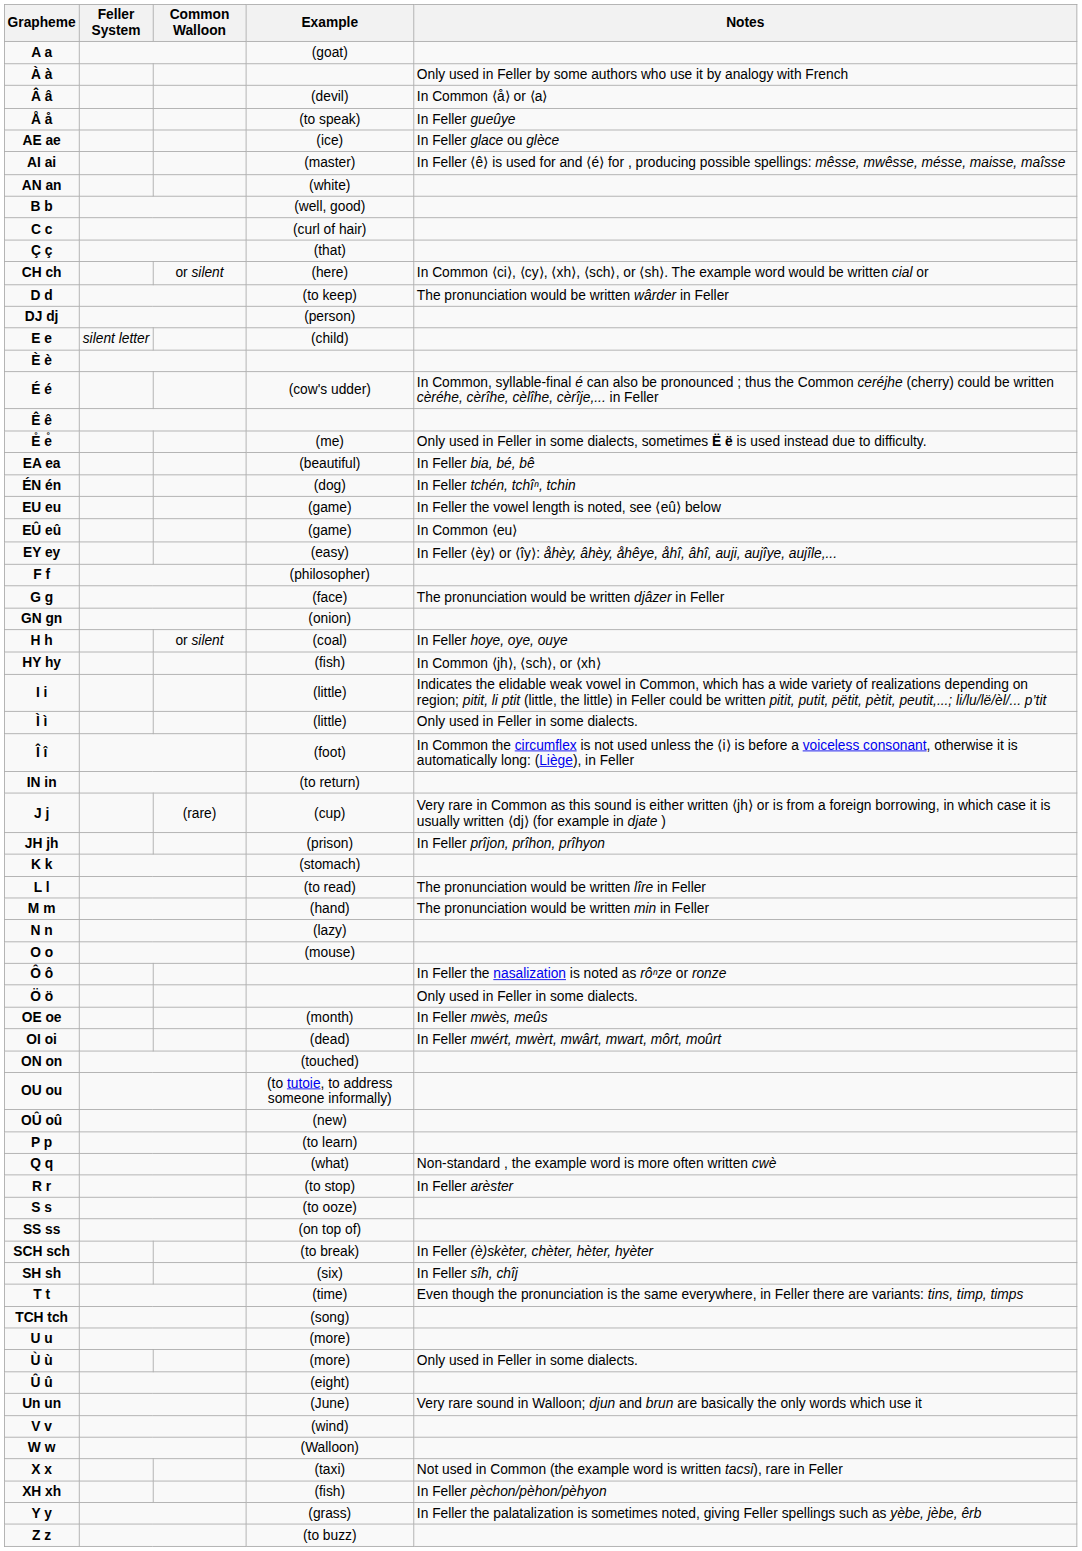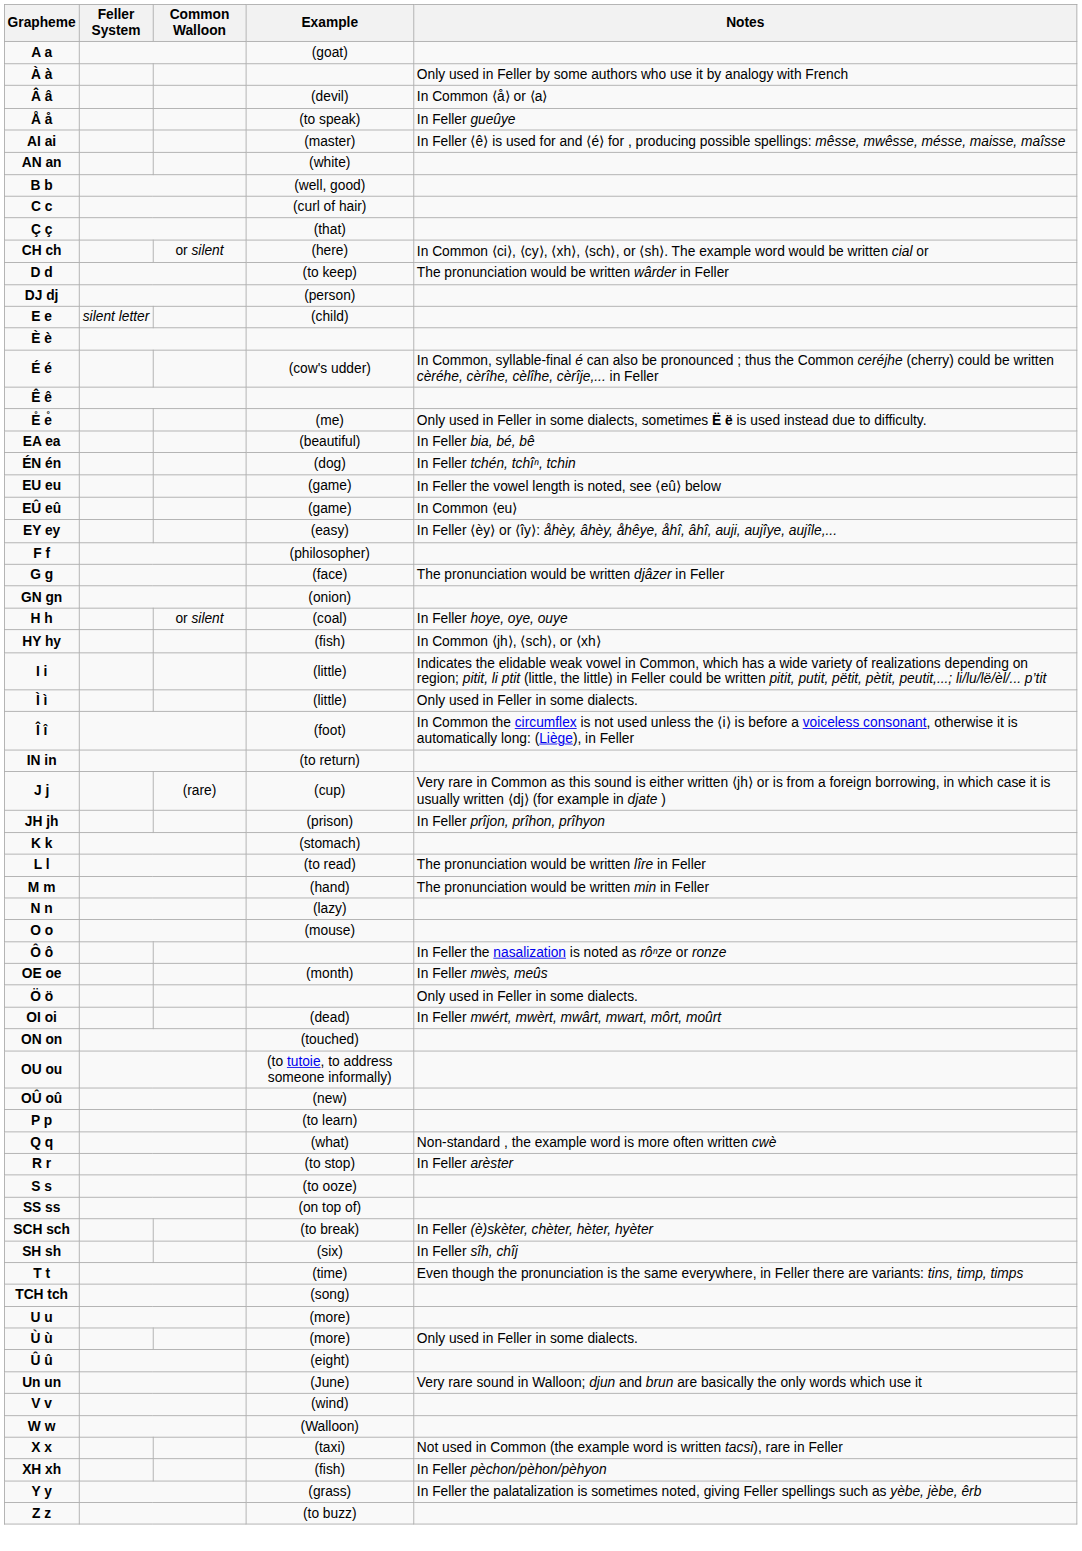 <table class="wikitable" style="text-align: center">
 <tr>
 <th>Grapheme</th>
 <th>Feller System</th>
 <th>Common Walloon</th>
 <th>Example</th>
 <th>Notes</th>
 </tr>
 <tr>
 <td><strong>A a</strong></td>
 <td colspan="2"></td>
 <td>  (goat)</td>
 <td></td>
 </tr>
 <tr>
 <td><strong>À à</strong></td>
 <td></td>
 <td></td>
 <td> </td>
 <td style="text-align:left;">Only used in Feller by some authors who use it by analogy with French</td>
 </tr>
 <tr>
 <td><strong>Â â</strong></td>
 <td></td>
 <td></td>
 <td>  (devil)</td>
 <td style="text-align:left;">In Common ⟨å⟩ or ⟨a⟩</td>
 </tr>
 <tr>
 <td><strong>Å å</strong></td>
 <td></td>
 <td></td>
 <td>  (to speak)</td>
 <td style="text-align:left;">In Feller <em>gueûye</em></td>
-</tr>
-<tr>
-<td><strong>AE ae</strong></td>
-<td></td>
-<td></td>
-<td>  (ice)</td>
-<td style="text-align:left;">In Feller <em>glace</em> ou <em>glèce</em></td>
 </tr>
 <tr>
 <td><strong>AI ai</strong></td>
 <td></td>
 <td></td>
 <td>  (master)</td>
 <td style="text-align:left;">In Feller ⟨ê⟩ is used for  and ⟨é⟩ for , producing possible spellings: <em>mêsse, mwêsse, mésse, maisse, maîsse</em></td>
 </tr>
 <tr>
 <td><strong>AN an</strong></td>
 <td></td>
 <td></td>
 <td>  (white)</td>
 <td></td>
 </tr>
 <tr>
 <td><strong>B b</strong></td>
 <td colspan="2"></td>
 <td>  (well, good)</td>
 <td></td>
 </tr>
 <tr>
 <td><strong>C c</strong></td>
 <td colspan="2"></td>
 <td>  (curl of hair)</td>
 <td></td>
 </tr>
 <tr>
 <td><strong>Ç ç</strong></td>
 <td colspan="2"></td>
 <td>  (that)</td>
 </tr>
 <tr>
 <td><strong>CH ch</strong></td>
 <td></td>
 <td> or <em>silent</em></td>
 <td>  (here)</td>
 <td style="text-align:left;">In Common ⟨ci⟩, ⟨cy⟩, ⟨xh⟩, ⟨sch⟩, or ⟨sh⟩. The example word would be written <em>cial</em>  or </td>
 </tr>
 <tr>
 <td><strong>D d</strong></td>
 <td colspan="2"></td>
 <td>  (to keep)</td>
 <td style="text-align:left;">The pronunciation  would be written <em>wârder</em> in Feller</td>
 </tr>
 <tr>
 <td><strong>DJ dj</strong></td>
 <td colspan="2"></td>
 <td>  (person)</td>
 <td></td>
 </tr>
 <tr>
 <td><strong>E e</strong></td>
 <td><em>silent letter</em></td>
 <td></td>
 <td>  (child)</td>
 <td></td>
 </tr>
 <tr>
 <td><strong>È è</strong></td>
 <td colspan="2"></td>
 <td></td>
 </tr>
 <tr>
 <td><strong>É é</strong></td>
 <td></td>
 <td></td>
 <td>  (cow's udder)</td>
 <td style="text-align:left;">In Common, syllable-final <em>é</em> can also be pronounced ; thus the Common <em>ceréjhe</em> (cherry) could be written <em>cèréhe, cèrîhe, cèlîhe, cèrîje,...</em> in Feller</td>
 </tr>
 <tr>
 <td><strong>Ê ê</strong></td>
 <td colspan="2"></td>
 <td></td>
 </tr>
 <tr>
 <td><strong>E̊ e̊</strong></td>
 <td></td>
 <td></td>
 <td>  (me)</td>
 <td style="text-align:left;">Only used in Feller in some dialects, sometimes <strong>Ë ë</strong> is used instead due to difficulty.</td>
 </tr>
 <tr>
 <td><strong>EA ea</strong></td>
 <td></td>
 <td></td>
 <td>  (beautiful)</td>
 <td style="text-align:left;">In Feller <em>bia, bé, bê</em></td>
 </tr>
 <tr>
 <td><strong>ÉN én</strong></td>
 <td></td>
 <td></td>
 <td>  (dog)</td>
 <td style="text-align:left;">In Feller <em>tchén, tchîⁿ, tchin</em></td>
 </tr>
 <tr>
 <td><strong>EU eu</strong></td>
 <td></td>
 <td></td>
 <td>  (game)</td>
 <td style="text-align:left;">In Feller the vowel length is noted, see ⟨eû⟩ below</td>
 </tr>
 <tr>
 <td><strong>EÛ eû</strong></td>
 <td></td>
 <td></td>
 <td>  (game)</td>
 <td style="text-align:left;">In Common ⟨eu⟩</td>
 </tr>
 <tr>
 <td><strong>EY ey</strong></td>
 <td></td>
 <td></td>
 <td>  (easy)</td>
 <td style="text-align:left;">In Feller ⟨èy⟩ or ⟨îy⟩: <em>åhèy, âhèy, åhêye, åhî, âhî, auji, aujîye, aujîle,...</em></td>
 </tr>
 <tr>
 <td><strong>F f</strong></td>
 <td colspan="2"></td>
 <td>  (philosopher)</td>
 <td></td>
 </tr>
 <tr>
 <td><strong>G g</strong></td>
 <td colspan="2"></td>
 <td>  (face)</td>
 <td style="text-align:left;">The pronunciation  would be written <em>djâzer</em> in Feller</td>
 </tr>
 <tr>
 <td><strong>GN gn</strong></td>
 <td colspan="2"></td>
 <td>  (onion)</td>
 <td></td>
 </tr>
 <tr>
 <td><strong>H h</strong></td>
 <td></td>
 <td> or <em>silent</em></td>
 <td>  (coal)</td>
 <td style="text-align:left;">In Feller <em>hoye, oye, ouye</em></td>
 </tr>
 <tr>
 <td><strong>HY hy</strong></td>
 <td></td>
 <td></td>
 <td>  (fish)</td>
 <td style="text-align:left;">In Common ⟨jh⟩, ⟨sch⟩, or ⟨xh⟩</td>
 </tr>
 <tr>
 <td><strong>I i</strong></td>
 <td></td>
 <td></td>
 <td>  (little)</td>
 <td style="text-align:left;">Indicates the elidable weak vowel in Common, which has a wide variety of realizations depending on region; <em>pitit, li ptit</em> (little, the little) in Feller could be written <em>pitit, putit, pëtit, pètit, peutit,...; li/lu/lë/èl/... p’tit</em></td>
 </tr>
 <tr>
 <td><strong>Ì ì</strong></td>
 <td></td>
 <td></td>
 <td>  (little)</td>
 <td style="text-align:left;">Only used in Feller in some dialects.</td>
 </tr>
 <tr>
 <td><strong>Î î</strong></td>
 <td colspan="2"></td>
 <td>  (foot)</td>
 <td style="text-align:left;">In Common the <a href='#'>circumflex</a> is not used unless the ⟨i⟩ is before a <a href='#'>voiceless consonant</a>, otherwise it is automatically long:   (<a href='#'>Liège</a>), in Feller </td>
 </tr>
 <tr>
 <td><strong>IN in</strong></td>
 <td colspan="2"></td>
 <td>  (to return)</td>
 <td></td>
 </tr>
 <tr>
 <td><strong>J j</strong></td>
 <td></td>
 <td> (rare)</td>
 <td>  (cup)</td>
 <td style="text-align:left;">Very rare in Common as this sound is either written ⟨jh⟩ or is from a foreign borrowing, in which case it is usually written ⟨dj⟩ (for example in <em>djate</em> )</td>
 </tr>
 <tr>
 <td><strong>JH jh</strong></td>
 <td></td>
 <td></td>
 <td>  (prison)</td>
 <td style="text-align:left;">In Feller <em>prîjon, prîhon, prîhyon</em></td>
 </tr>
 <tr>
 <td><strong>K k</strong></td>
 <td colspan="2"></td>
 <td>  (stomach)</td>
 </tr>
 <tr>
 <td><strong>L l</strong></td>
 <td colspan="2"></td>
 <td>  (to read)</td>
 <td style="text-align:left;">The pronunciation  would be written <em>lîre</em> in Feller</td>
 </tr>
 <tr>
 <td><strong>M m</strong></td>
 <td colspan="2"></td>
 <td>  (hand)</td>
 <td style="text-align:left;">The pronunciation  would be written <em>min</em> in Feller</td>
 </tr>
 <tr>
 <td><strong>N n</strong></td>
 <td colspan="2"></td>
 <td>  (lazy)</td>
 <td style="text-align:left;"></td>
 </tr>
 <tr>
 <td><strong>O o</strong></td>
 <td colspan="2"></td>
 <td>  (mouse)</td>
 <td style="text-align:left;"></td>
 </tr>
 <tr>
 <td><strong>Ô ô</strong></td>
 <td></td>
 <td></td>
 <td> </td>
 <td style="text-align:left;">In Feller the <a href='#'>nasalization</a> is noted as <em>rôⁿze</em> or <em>ronze</em></td>
 </tr>
 <tr>
+<td><strong>OE oe</strong></td>
+<td></td>
+<td></td>
+<td>  (month)</td>
+<td style="text-align:left;">In Feller <em>mwès, meûs</em></td>
+</tr>
+<tr>
 <td><strong>Ö ö</strong></td>
 <td></td>
 <td></td>
 <td> </td>
 <td style="text-align:left;">Only used in Feller in some dialects. </td>
-</tr>
-<tr>
-<td><strong>OE oe</strong></td>
-<td></td>
-<td></td>
-<td>  (month)</td>
-<td style="text-align:left;">In Feller <em>mwès, meûs</em></td>
 </tr>
 <tr>
 <td><strong>OI oi</strong></td>
 <td></td>
 <td></td>
 <td>  (dead)</td>
 <td style="text-align:left;">In Feller <em>mwért, mwèrt, mwârt, mwart, môrt, moûrt</em></td>
 </tr>
 <tr>
 <td><strong>ON on</strong></td>
 <td colspan="2"></td>
 <td>  (touched)</td>
 <td style="text-align:left;"></td>
 </tr>
 <tr>
 <td><strong>OU ou</strong></td>
 <td colspan="2"></td>
 <td>  (to <a href='#'>tutoie</a>, to address someone informally)</td>
 <td style="text-align:left;"></td>
 </tr>
 <tr>
 <td><strong>OÛ oû</strong></td>
 <td colspan="2"></td>
 <td>  (new)</td>
 <td style="text-align:left;"></td>
 </tr>
 <tr>
 <td><strong>P p</strong></td>
 <td colspan="2"></td>
 <td>  (to learn)</td>
 <td style="text-align:left;"></td>
 </tr>
 <tr>
 <td><strong>Q q</strong></td>
 <td colspan="2"></td>
 <td>  (what)</td>
 <td style="text-align:left;">Non-standard , the example word is more often written <em>cwè</em></td>
 </tr>
 <tr>
 <td><strong>R r</strong></td>
 <td colspan="2"></td>
 <td>  (to stop)</td>
 <td style="text-align:left;">In Feller <em>arèster</em></td>
 </tr>
 <tr>
 <td><strong>S s</strong></td>
 <td colspan="2"></td>
 <td>  (to ooze)</td>
 <td style="text-align:left;"></td>
 </tr>
 <tr>
 <td><strong>SS ss</strong></td>
 <td colspan="2"></td>
 <td>  (on top of)</td>
 <td style="text-align:left;"></td>
 </tr>
 <tr>
 <td><strong>SCH sch</strong></td>
 <td></td>
 <td></td>
 <td>  (to break)</td>
 <td style="text-align:left;">In Feller <em>(è)skèter, chèter, hèter, hyèter</em></td>
 </tr>
 <tr>
 <td><strong>SH sh</strong></td>
 <td></td>
 <td></td>
 <td>  (six)</td>
 <td style="text-align:left;">In Feller <em>sîh, chîj</em></td>
 </tr>
 <tr>
 <td><strong>T t</strong></td>
 <td colspan="2"></td>
 <td>  (time)</td>
 <td style="text-align:left;">Even though the pronunciation is the same everywhere, in Feller there are variants: <em>tins, timp, timps</em></td>
 </tr>
 <tr>
 <td><strong>TCH tch</strong></td>
 <td colspan="2"></td>
 <td>  (song)</td>
 <td style="text-align:left;"></td>
 </tr>
 <tr>
 <td><strong>U u</strong></td>
 <td colspan="2"></td>
 <td>  (more)</td>
 <td style="text-align:left;"></td>
 </tr>
 <tr>
 <td><strong>Ù ù</strong></td>
 <td></td>
 <td></td>
 <td>  (more)</td>
 <td style="text-align:left;">Only used in Feller in some dialects.</td>
 </tr>
 <tr>
 <td><strong>Û û</strong></td>
 <td colspan="2"></td>
 <td>  (eight)</td>
 <td style="text-align:left;"></td>
 </tr>
 <tr>
 <td><strong>Un un</strong></td>
 <td colspan="2"></td>
 <td>  (June)</td>
 <td style="text-align:left;">Very rare sound in Walloon; <em>djun</em> and <em>brun</em> are basically the only words which use it</td>
 </tr>
 <tr>
 <td><strong>V v</strong></td>
 <td colspan="2"></td>
 <td>  (wind)</td>
 <td style="text-align:left;"></td>
 </tr>
 <tr>
 <td><strong>W w</strong></td>
 <td colspan="2"></td>
 <td>  (Walloon)</td>
 <td style="text-align:left;"></td>
 </tr>
 <tr>
 <td><strong>X x</strong></td>
 <td></td>
 <td></td>
 <td>  (taxi)</td>
 <td style="text-align:left;">Not used in Common (the example word is written <em>tacsi</em>), rare in Feller</td>
 </tr>
 <tr>
 <td><strong>XH xh</strong></td>
 <td></td>
 <td></td>
 <td>  (fish)</td>
 <td style="text-align:left;">In Feller <em>pèchon/pèhon/pèhyon</em></td>
 </tr>
 <tr>
 <td><strong>Y y</strong></td>
 <td colspan="2"></td>
 <td>  (grass)</td>
 <td style="text-align:left;">In Feller the palatalization is sometimes noted, giving Feller spellings such as <em>yèbe, jèbe, êrb</em></td>
 </tr>
 <tr>
 <td><strong>Z z</strong></td>
 <td colspan="2"></td>
 <td>  (to buzz)</td>
 <td style="text-align:left;"></td>
 </tr>
 </table>
